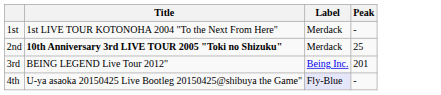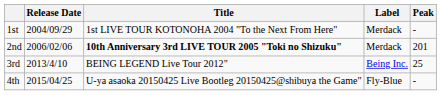 <table class=wikitable style="font-size:small">
 <tr>
 <th></th>
+<th>Release Date</th>
 <th>Title</th>
 <th>Label</th>
 <th>Peak</th>
 </tr>
 <tr>
 <td>1st</td>
+<td>2004/09/29</td>
 <td>1st LIVE TOUR KOTONOHA 2004 "To the Next From Here"</td>
 <td>Merdack</td>
 <td>-</td>
 </tr>
 <tr>
 <td>2nd</td>
+<td>2006/02/06</td>
 <td><strong>10th Anniversary 3rd LIVE TOUR 2005 "Toki no Shizuku"</strong></td>
 <td>Merdack</td>
+<td>201</td>
+</tr>
+<tr>
+<td>3rd</td>
+<td>2013/4/10</td>
+<td>BEING LEGEND Live Tour 2012"</td>
+<td><a href='#'>Being Inc.</a></td>
 <td>25</td>
 </tr>
 <tr>
-<td>3rd</td>
-<td>BEING LEGEND Live Tour 2012"</td>
-<td><a href='#'>Being Inc.</a></td>
-<td>201</td>
-</tr>
-<tr>
 <td>4th</td>
+<td>2015/04/25</td>
 <td>U-ya asaoka 20150425 Live Bootleg 20150425@shibuya the Game"</td>
-<td style="background: lavender;">Fly-Blue</td>
+<td>Fly-Blue</td>
 <td>-</td>
 </tr>
 </table>
